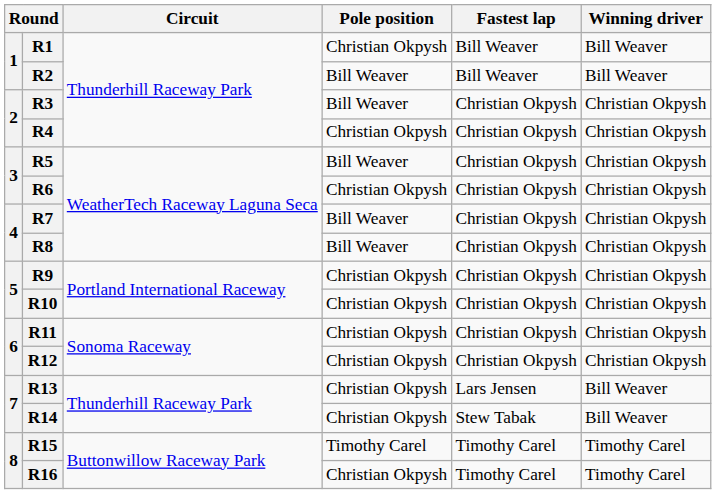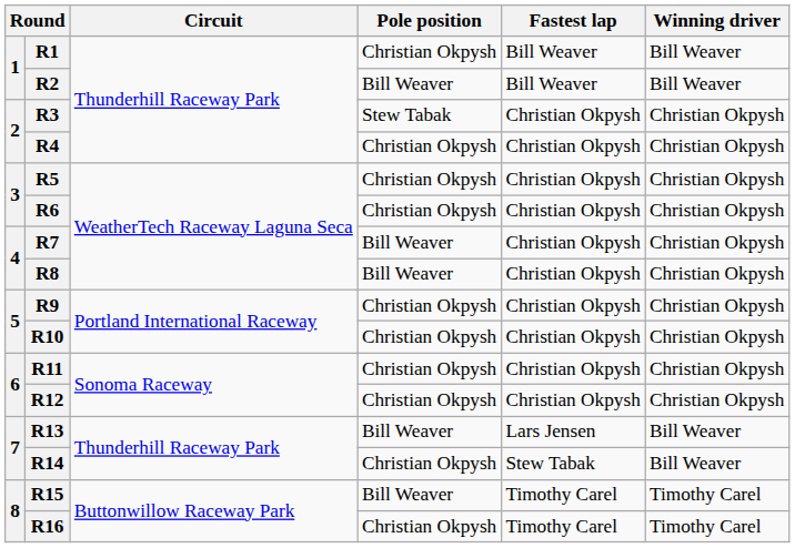 <table class="wikitable" style="font-size: 85%;">
 <tr>
 <th colspan="2">Round</th>
 <th>Circuit</th>
 <th>Pole position</th>
 <th>Fastest lap</th>
 <th>Winning driver</th>
 </tr>
 <tr>
 <th rowspan="2">1</th>
 <th>R1</th>
 <td rowspan="4"> <a href='#'>Thunderhill Raceway Park</a></td>
 <td> Christian Okpysh</td>
 <td> Bill Weaver</td>
 <td> Bill Weaver</td>
 </tr>
 <tr>
 <th>R2</th>
 <td> Bill Weaver</td>
 <td> Bill Weaver</td>
 <td> Bill Weaver</td>
 </tr>
 <tr>
 <th rowspan="2">2</th>
 <th>R3</th>
-<td> Bill Weaver</td>
+<td> Stew Tabak</td>
 <td> Christian Okpysh</td>
 <td> Christian Okpysh</td>
 </tr>
 <tr>
 <th>R4</th>
 <td> Christian Okpysh</td>
 <td> Christian Okpysh</td>
 <td> Christian Okpysh</td>
 </tr>
 <tr>
 <th rowspan="2">3</th>
 <th>R5</th>
 <td rowspan="4"> <a href='#'>WeatherTech Raceway Laguna Seca</a></td>
-<td> Bill Weaver</td>
+<td> Christian Okpysh</td>
 <td> Christian Okpysh</td>
 <td> Christian Okpysh</td>
 </tr>
 <tr>
 <th>R6</th>
 <td> Christian Okpysh</td>
 <td> Christian Okpysh</td>
 <td> Christian Okpysh</td>
 </tr>
 <tr>
 <th rowspan="2">4</th>
 <th>R7</th>
 <td> Bill Weaver</td>
 <td> Christian Okpysh</td>
 <td> Christian Okpysh</td>
 </tr>
 <tr>
 <th>R8</th>
 <td> Bill Weaver</td>
 <td> Christian Okpysh</td>
 <td> Christian Okpysh</td>
 </tr>
 <tr>
 <th rowspan="2">5</th>
 <th>R9</th>
 <td rowspan="2"> <a href='#'>Portland International Raceway</a></td>
 <td> Christian Okpysh</td>
 <td> Christian Okpysh</td>
 <td> Christian Okpysh</td>
 </tr>
 <tr>
 <th>R10</th>
 <td> Christian Okpysh</td>
 <td> Christian Okpysh</td>
 <td> Christian Okpysh</td>
 </tr>
 <tr>
 <th rowspan="2">6</th>
 <th>R11</th>
 <td rowspan="2"> <a href='#'>Sonoma Raceway</a></td>
 <td> Christian Okpysh</td>
 <td> Christian Okpysh</td>
 <td> Christian Okpysh</td>
 </tr>
 <tr>
 <th>R12</th>
 <td> Christian Okpysh</td>
 <td> Christian Okpysh</td>
 <td> Christian Okpysh</td>
 </tr>
 <tr>
 <th rowspan="2">7</th>
 <th>R13</th>
 <td rowspan="2"> <a href='#'>Thunderhill Raceway Park</a></td>
-<td> Christian Okpysh</td>
+<td> Bill Weaver</td>
 <td> Lars Jensen</td>
 <td> Bill Weaver</td>
 </tr>
 <tr>
 <th>R14</th>
 <td> Christian Okpysh</td>
 <td> Stew Tabak</td>
 <td> Bill Weaver</td>
 </tr>
 <tr>
 <th rowspan="2">8</th>
 <th>R15</th>
 <td rowspan="2"> <a href='#'>Buttonwillow Raceway Park</a></td>
-<td> Timothy Carel</td>
+<td> Bill Weaver</td>
 <td> Timothy Carel</td>
 <td> Timothy Carel</td>
 </tr>
 <tr>
 <th>R16</th>
 <td> Christian Okpysh</td>
 <td> Timothy Carel</td>
 <td> Timothy Carel</td>
 </tr>
 </table>
